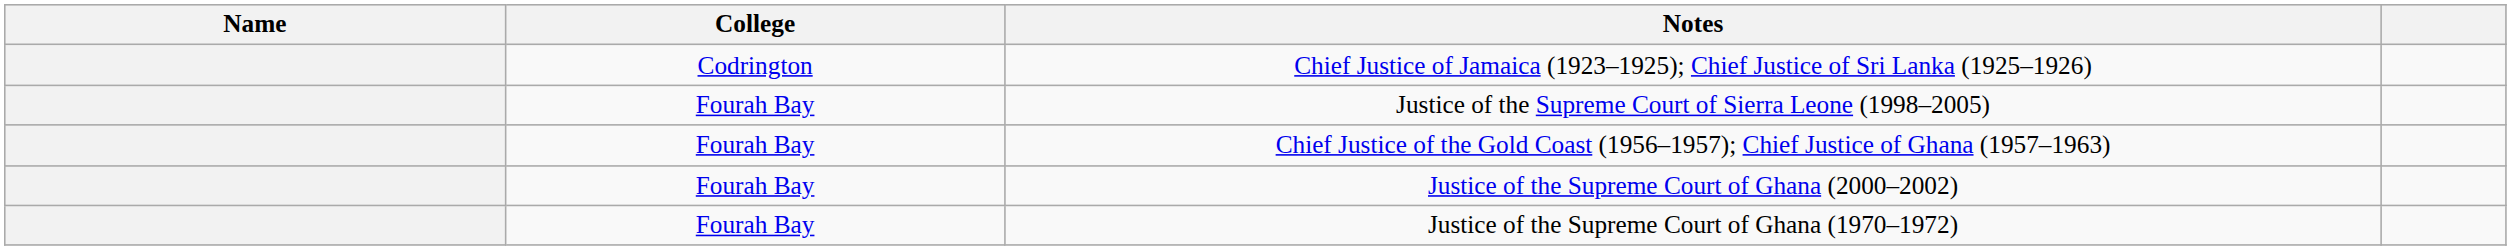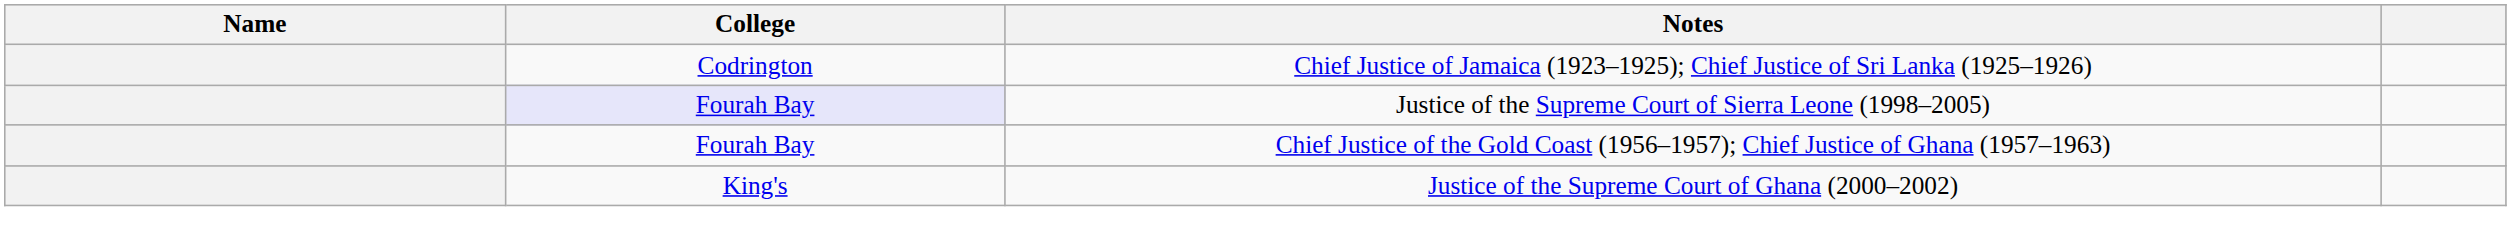 <table class="wikitable sortable" style="width:100%">
 <tr>
 <th width="20%">Name</th>
 <th width="20%">College</th>
 <th width="55%">Notes</th>
 <th width="5%"></th>
 </tr>
 <tr valign="top">
 <th scope=row></th>
 <td align="center"><a href='#'>Codrington</a></td>
 <td align="center"><a href='#'>Chief Justice of Jamaica</a> (1923–1925); <a href='#'>Chief Justice of Sri Lanka</a> (1925–1926)</td>
 <td align="center"></td>
 </tr>
 <tr valign="top">
 <th scope=row></th>
-<td align="center"><a href='#'>Fourah Bay</a></td>
+<td align="center" style="background: lavender;"><a href='#'>Fourah Bay</a></td>
 <td align="center">Justice of the <a href='#'>Supreme Court of Sierra Leone</a> (1998–2005)</td>
 <td align="center"></td>
 </tr>
 <tr valign="top">
 <th scope=row></th>
 <td align="center"><a href='#'>Fourah Bay</a></td>
 <td align="center"><a href='#'>Chief Justice of the Gold Coast</a> (1956–1957); <a href='#'>Chief Justice of Ghana</a> (1957–1963)</td>
 <td align="center"></td>
 </tr>
 <tr valign="top">
 <th scope=row></th>
-<td align="center"><a href='#'>Fourah Bay</a></td>
+<td align="center"><a href='#'>King's</a></td>
 <td align="center"><a href='#'>Justice of the Supreme Court of Ghana</a> (2000–2002)</td>
 <td align="center"></td>
 </tr>
-<tr valign="top">
-<th scope=row></th>
-<td align="center"><a href='#'>Fourah Bay</a></td>
-<td align="center">Justice of the Supreme Court of Ghana (1970–1972)</td>
-<td align="center"></td>
-</tr>
 </table>
